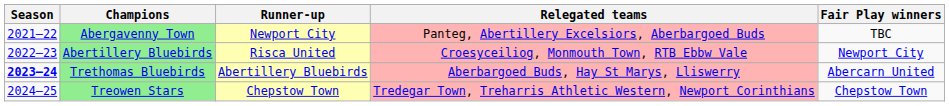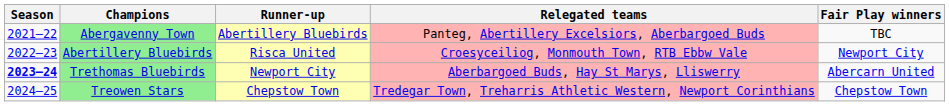 <table class="wikitable sortable" style="text-align:center;">
 <tr>
 <th>Season</th>
 <th>Champions</th>
 <th>Runner-up</th>
 <th colspan=3>Relegated teams</th>
 <th>Fair Play winners</th>
 </tr>
 <tr>
 <td align="centre"><a href='#'>2021–22</a></td>
 <td style="background:#90EE90"><a href='#'>Abergavenny Town</a></td>
-<td style="background:#ffffb3"><a href='#'>Newport City</a></td>
+<td style="background:#ffffb3"><a href='#'>Abertillery Bluebirds</a></td>
 <td style="background:#ffb3b3" colspan=3>Panteg, <a href='#'>Abertillery Excelsiors</a>, <a href='#'>Aberbargoed Buds</a></td>
 <td align="centre">TBC</td>
 </tr>
 <tr>
 <td align="centre"><a href='#'>2022–23</a></td>
 <td style="background:#90EE90"><a href='#'>Abertillery Bluebirds</a></td>
 <td style="background:#ffffb3"><a href='#'>Risca United</a></td>
 <td style="background:#ffb3b3" colspan=3><a href='#'>Croesyceiliog</a>, <a href='#'>Monmouth Town</a>, <a href='#'>RTB Ebbw Vale</a></td>
 <td align="centre"><a href='#'>Newport City</a></td>
 </tr>
 <tr>
 <td align="centre"><strong><a href='#'>2023–24</a></strong></td>
 <td style="background:#90EE90"><a href='#'>Trethomas Bluebirds</a></td>
-<td style="background:#ffffb3"><a href='#'>Abertillery Bluebirds</a></td>
+<td style="background:#ffffb3"><a href='#'>Newport City</a></td>
 <td style="background:#ffb3b3" colspan=3><a href='#'>Aberbargoed Buds</a>, <a href='#'>Hay St Marys</a>, <a href='#'>Lliswerry</a></td>
 <td align="centre"><a href='#'>Abercarn United</a></td>
 </tr>
 <tr>
 <td align="centre"><a href='#'>2024–25</a></td>
 <td style="background:#90EE90"><a href='#'>Treowen Stars</a></td>
 <td style="background:#ffffb3"><a href='#'>Chepstow Town</a></td>
 <td style="background:#ffb3b3" colspan=3><a href='#'>Tredegar Town</a>, <a href='#'>Treharris Athletic Western</a>, <a href='#'>Newport Corinthians</a></td>
 <td align="centre"><a href='#'>Chepstow Town</a></td>
 </tr>
 </table>
